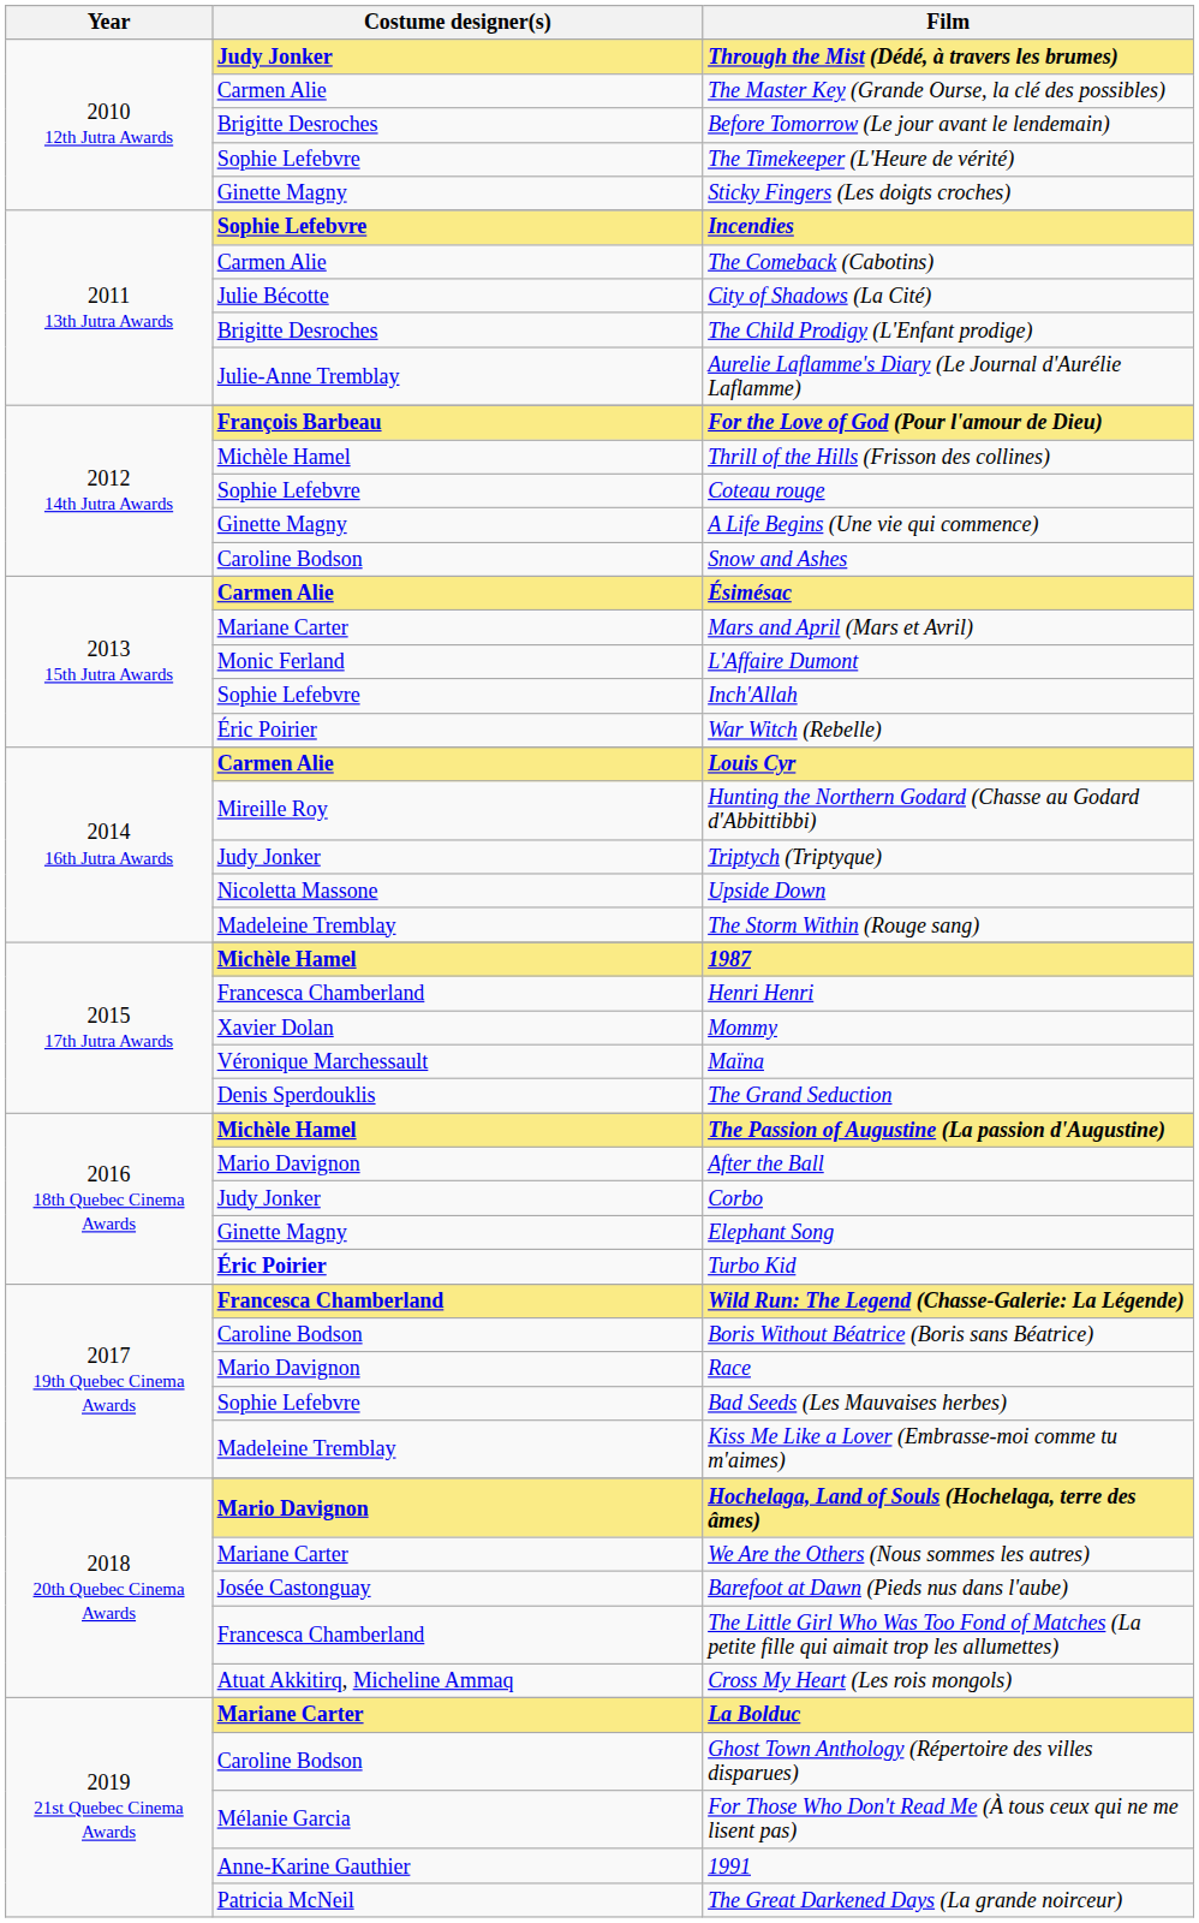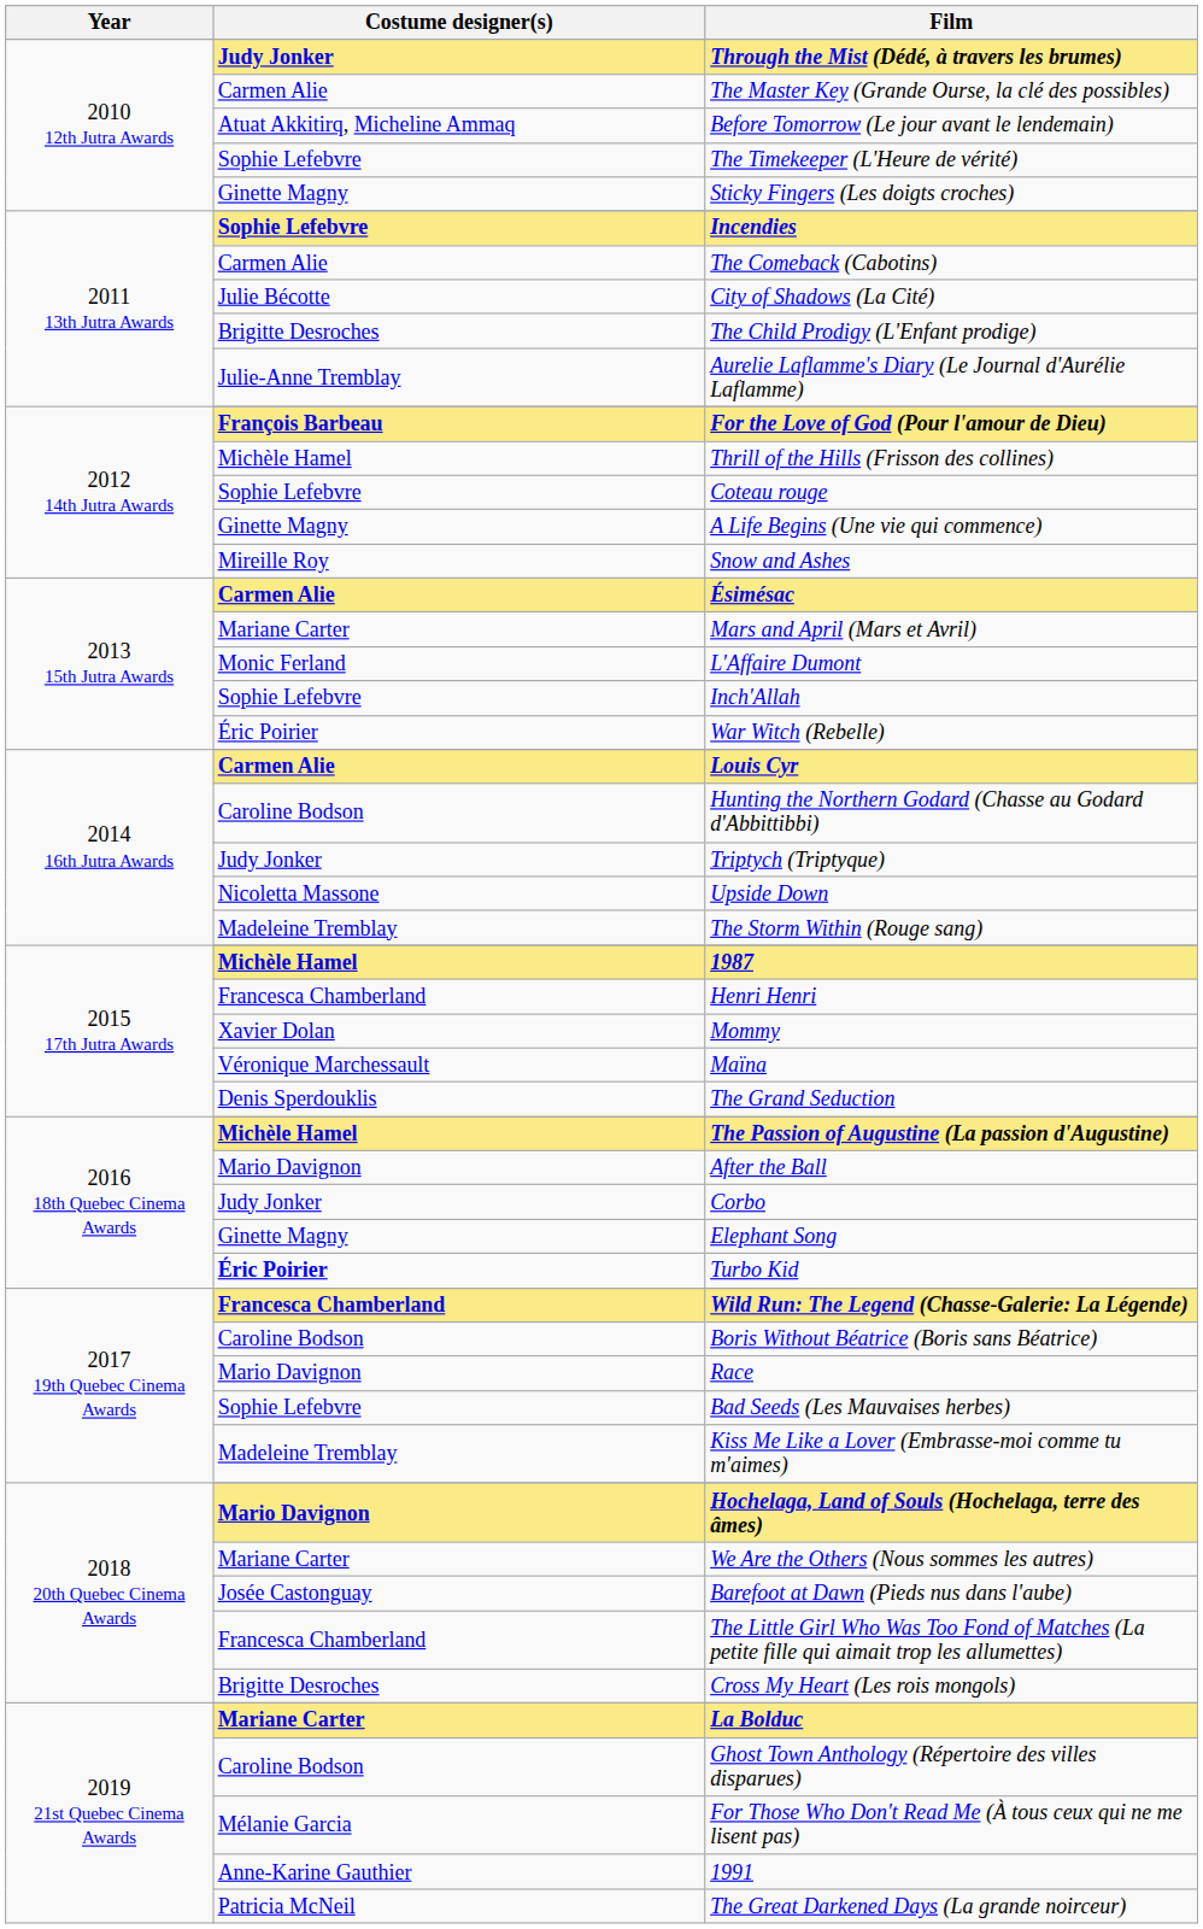 <table class="wikitable" style="width:100%;">
 <tr style="background:#bebebe;">
 <th style="width:8%;">Year</th>
 <th style="width:19%;">Costume designer(s)</th>
 <th style="width:19%;">Film</th>
 </tr>
 <tr>
 <td rowspan="6" align="center">2010 <br> <small><a href='#'>12th Jutra Awards</a></small></td>
 </tr>
 <tr style="background:#FAEB86">
 <td><strong><a href='#'>Judy Jonker</a></strong></td>
 <td><strong><em><a href='#'>Through the Mist</a> (Dédé, à travers les brumes)</em></strong></td>
 </tr>
 <tr>
 <td><a href='#'>Carmen Alie</a></td>
 <td><em><a href='#'>The Master Key</a> (Grande Ourse, la clé des possibles)</em></td>
 </tr>
 <tr>
-<td><a href='#'>Brigitte Desroches</a></td>
+<td><a href='#'>Atuat Akkitirq</a>, <a href='#'>Micheline Ammaq</a></td>
 <td><em><a href='#'>Before Tomorrow</a> (Le jour avant le lendemain)</em></td>
 </tr>
 <tr>
 <td><a href='#'>Sophie Lefebvre</a></td>
 <td><em><a href='#'>The Timekeeper</a> (L'Heure de vérité)</em></td>
 </tr>
 <tr>
 <td><a href='#'>Ginette Magny</a></td>
 <td><em><a href='#'>Sticky Fingers</a> (Les doigts croches)</em></td>
 </tr>
 <tr>
 <td rowspan="6" align="center">2011 <br> <small><a href='#'>13th Jutra Awards</a></small></td>
 </tr>
 <tr style="background:#FAEB86">
 <td><strong><a href='#'>Sophie Lefebvre</a></strong></td>
 <td><strong><em><a href='#'>Incendies</a></em></strong></td>
 </tr>
 <tr>
 <td><a href='#'>Carmen Alie</a></td>
 <td><em><a href='#'>The Comeback</a> (Cabotins)</em></td>
 </tr>
 <tr>
 <td><a href='#'>Julie Bécotte</a></td>
 <td><em><a href='#'>City of Shadows</a> (La Cité)</em></td>
 </tr>
 <tr>
 <td><a href='#'>Brigitte Desroches</a></td>
 <td><em><a href='#'>The Child Prodigy</a> (L'Enfant prodige)</em></td>
 </tr>
 <tr>
 <td><a href='#'>Julie-Anne Tremblay</a></td>
 <td><em><a href='#'>Aurelie Laflamme's Diary</a> (Le Journal d'Aurélie Laflamme)</em></td>
 </tr>
 <tr>
 <td rowspan="6" align="center">2012 <br> <small><a href='#'>14th Jutra Awards</a></small></td>
 </tr>
 <tr style="background:#FAEB86">
 <td><strong><a href='#'>François Barbeau</a></strong></td>
 <td><strong><em><a href='#'>For the Love of God</a> (Pour l'amour de Dieu)</em></strong></td>
 </tr>
 <tr>
 <td><a href='#'>Michèle Hamel</a></td>
 <td><em><a href='#'>Thrill of the Hills</a> (Frisson des collines)</em></td>
 </tr>
 <tr>
 <td><a href='#'>Sophie Lefebvre</a></td>
 <td><em><a href='#'>Coteau rouge</a></em></td>
 </tr>
 <tr>
 <td><a href='#'>Ginette Magny</a></td>
 <td><em><a href='#'>A Life Begins</a> (Une vie qui commence)</em></td>
 </tr>
 <tr>
-<td><a href='#'>Caroline Bodson</a></td>
+<td><a href='#'>Mireille Roy</a></td>
 <td><em><a href='#'>Snow and Ashes</a></em></td>
 </tr>
 <tr>
 <td rowspan="6" align="center">2013 <br> <small><a href='#'>15th Jutra Awards</a></small></td>
 </tr>
 <tr style="background:#FAEB86">
 <td><strong><a href='#'>Carmen Alie</a></strong></td>
 <td><strong><em><a href='#'>Ésimésac</a></em></strong></td>
 </tr>
 <tr>
 <td><a href='#'>Mariane Carter</a></td>
 <td><em><a href='#'>Mars and April</a> (Mars et Avril)</em></td>
 </tr>
 <tr>
 <td><a href='#'>Monic Ferland</a></td>
 <td><em><a href='#'>L'Affaire Dumont</a></em></td>
 </tr>
 <tr>
 <td><a href='#'>Sophie Lefebvre</a></td>
 <td><em><a href='#'>Inch'Allah</a></em></td>
 </tr>
 <tr>
 <td><a href='#'>Éric Poirier</a></td>
 <td><em><a href='#'>War Witch</a> (Rebelle)</em></td>
 </tr>
 <tr>
 <td rowspan="6" align="center">2014 <br> <small><a href='#'>16th Jutra Awards</a></small></td>
 </tr>
 <tr style="background:#FAEB86">
 <td><strong><a href='#'>Carmen Alie</a></strong></td>
 <td><strong><em><a href='#'>Louis Cyr</a></em></strong></td>
 </tr>
 <tr>
-<td><a href='#'>Mireille Roy</a></td>
+<td><a href='#'>Caroline Bodson</a></td>
 <td><em><a href='#'>Hunting the Northern Godard</a> (Chasse au Godard d'Abbittibbi)</em></td>
 </tr>
 <tr>
 <td><a href='#'>Judy Jonker</a></td>
 <td><em><a href='#'>Triptych</a> (Triptyque)</em></td>
 </tr>
 <tr>
 <td><a href='#'>Nicoletta Massone</a></td>
 <td><em><a href='#'>Upside Down</a></em></td>
 </tr>
 <tr>
 <td><a href='#'>Madeleine Tremblay</a></td>
 <td><em><a href='#'>The Storm Within</a> (Rouge sang)</em></td>
 </tr>
 <tr>
 <td rowspan="6" align="center">2015 <br> <small><a href='#'>17th Jutra Awards</a></small></td>
 </tr>
 <tr style="background:#FAEB86">
 <td><strong><a href='#'>Michèle Hamel</a></strong></td>
 <td><strong><em><a href='#'>1987</a></em></strong></td>
 </tr>
 <tr>
 <td><a href='#'>Francesca Chamberland</a></td>
 <td><em><a href='#'>Henri Henri</a></em></td>
 </tr>
 <tr>
 <td><a href='#'>Xavier Dolan</a></td>
 <td><em><a href='#'>Mommy</a></em></td>
 </tr>
 <tr>
 <td><a href='#'>Véronique Marchessault</a></td>
 <td><em><a href='#'>Maïna</a></em></td>
 </tr>
 <tr>
 <td><a href='#'>Denis Sperdouklis</a></td>
 <td><em><a href='#'>The Grand Seduction</a></em></td>
 </tr>
 <tr>
 <td rowspan="6" align="center">2016 <br> <small><a href='#'>18th Quebec Cinema Awards</a></small></td>
 </tr>
 <tr style="background:#FAEB86">
 <td><strong><a href='#'>Michèle Hamel</a></strong></td>
 <td><strong><em><a href='#'>The Passion of Augustine</a> (La passion d'Augustine)</em></strong></td>
 </tr>
 <tr>
 <td><a href='#'>Mario Davignon</a></td>
 <td><em><a href='#'>After the Ball</a></em></td>
 </tr>
 <tr>
 <td><a href='#'>Judy Jonker</a></td>
 <td><em><a href='#'>Corbo</a></em></td>
 </tr>
 <tr>
 <td><a href='#'>Ginette Magny</a></td>
 <td><em><a href='#'>Elephant Song</a></em></td>
 </tr>
 <tr>
 <td><strong><a href='#'>Éric Poirier</a></strong></td>
 <td><em><a href='#'>Turbo Kid</a></em></td>
 </tr>
 <tr>
 <td rowspan="6" align="center">2017 <br> <small><a href='#'>19th Quebec Cinema Awards</a></small></td>
 </tr>
 <tr style="background:#FAEB86">
 <td><strong><a href='#'>Francesca Chamberland</a></strong></td>
 <td><strong><em><a href='#'>Wild Run: The Legend</a> (Chasse-Galerie: La Légende)</em></strong></td>
 </tr>
 <tr>
 <td><a href='#'>Caroline Bodson</a></td>
 <td><em><a href='#'>Boris Without Béatrice</a> (Boris sans Béatrice)</em></td>
 </tr>
 <tr>
 <td><a href='#'>Mario Davignon</a></td>
 <td><em><a href='#'>Race</a></em></td>
 </tr>
 <tr>
 <td><a href='#'>Sophie Lefebvre</a></td>
 <td><em><a href='#'>Bad Seeds</a> (Les Mauvaises herbes)</em></td>
 </tr>
 <tr>
 <td><a href='#'>Madeleine Tremblay</a></td>
 <td><em><a href='#'>Kiss Me Like a Lover</a> (Embrasse-moi comme tu m'aimes)</em></td>
 </tr>
 <tr>
 <td rowspan="6" align="center">2018 <br> <small><a href='#'>20th Quebec Cinema Awards</a></small></td>
 </tr>
 <tr style="background:#FAEB86">
 <td><strong><a href='#'>Mario Davignon</a></strong></td>
 <td><strong><em><a href='#'>Hochelaga, Land of Souls</a> (Hochelaga, terre des âmes)</em></strong></td>
 </tr>
 <tr>
 <td><a href='#'>Mariane Carter</a></td>
 <td><em><a href='#'>We Are the Others</a> (Nous sommes les autres)</em></td>
 </tr>
 <tr>
 <td><a href='#'>Josée Castonguay</a></td>
 <td><em><a href='#'>Barefoot at Dawn</a> (Pieds nus dans l'aube)</em></td>
 </tr>
 <tr>
 <td><a href='#'>Francesca Chamberland</a></td>
 <td><em><a href='#'>The Little Girl Who Was Too Fond of Matches</a> (La petite fille qui aimait trop les allumettes)</em></td>
 </tr>
 <tr>
-<td><a href='#'>Atuat Akkitirq</a>, <a href='#'>Micheline Ammaq</a></td>
+<td><a href='#'>Brigitte Desroches</a></td>
 <td><em><a href='#'>Cross My Heart</a> (Les rois mongols)</em></td>
 </tr>
 <tr>
 <td rowspan="6" align="center">2019 <br> <small><a href='#'>21st Quebec Cinema Awards</a></small></td>
 </tr>
 <tr style="background:#FAEB86">
 <td><strong><a href='#'>Mariane Carter</a></strong></td>
 <td><strong><em><a href='#'>La Bolduc</a></em></strong></td>
 </tr>
 <tr>
 <td><a href='#'>Caroline Bodson</a></td>
 <td><em><a href='#'>Ghost Town Anthology</a> (Répertoire des villes disparues)</em></td>
 </tr>
 <tr>
 <td><a href='#'>Mélanie Garcia</a></td>
 <td><em><a href='#'>For Those Who Don't Read Me</a> (À tous ceux qui ne me lisent pas)</em></td>
 </tr>
 <tr>
 <td><a href='#'>Anne-Karine Gauthier</a></td>
 <td><em><a href='#'>1991</a></em></td>
 </tr>
 <tr>
 <td><a href='#'>Patricia McNeil</a></td>
 <td><em><a href='#'>The Great Darkened Days</a> (La grande noirceur)</em></td>
 </tr>
 </table>
